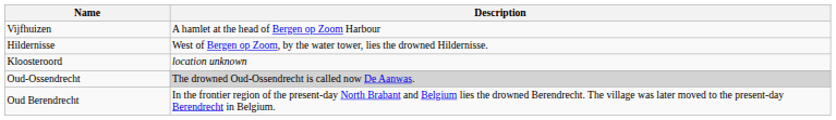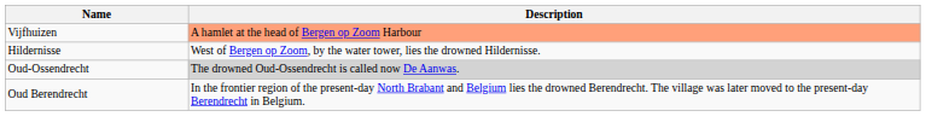 <table class="wikitable" width="100%">
 <tr>
 <th width=20%>Name</th>
 <th width=80%>Description</th>
 </tr>
 <tr>
 <td>Vijfhuizen</td>
-<td>A hamlet at the head of <a href='#'>Bergen op Zoom</a> Harbour</td>
+<td style="background: lightsalmon;">A hamlet at the head of <a href='#'>Bergen op Zoom</a> Harbour</td>
 </tr>
 <tr>
 <td>Hildernisse</td>
 <td>West of <a href='#'>Bergen op Zoom</a>, by the water tower, lies the drowned Hildernisse.</td>
-</tr>
-<tr>
-<td>Kloosteroord</td>
-<td><em>location unknown</em></td>
 </tr>
 <tr>
 <td>Oud-Ossendrecht</td>
 <td style="background: lightgrey;">The drowned Oud-Ossendrecht is called now <a href='#'>De Aanwas</a>.</td>
 </tr>
 <tr>
 <td>Oud Berendrecht</td>
 <td>In the frontier region of the present-day <a href='#'>North Brabant</a> and <a href='#'>Belgium</a> lies the drowned Berendrecht. The village was later moved to the present-day <a href='#'>Berendrecht</a> in Belgium.</td>
 </tr>
 </table>
